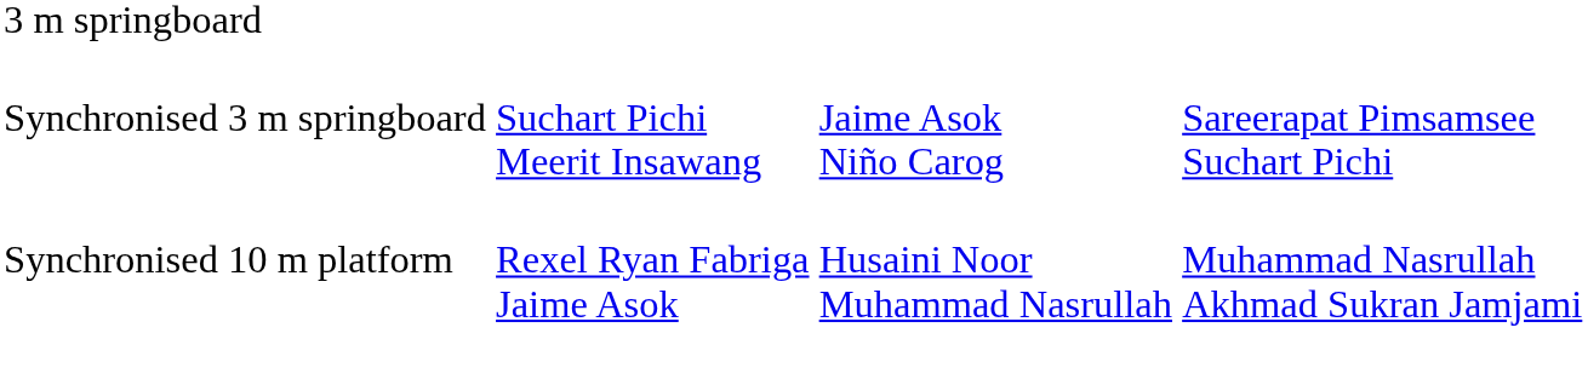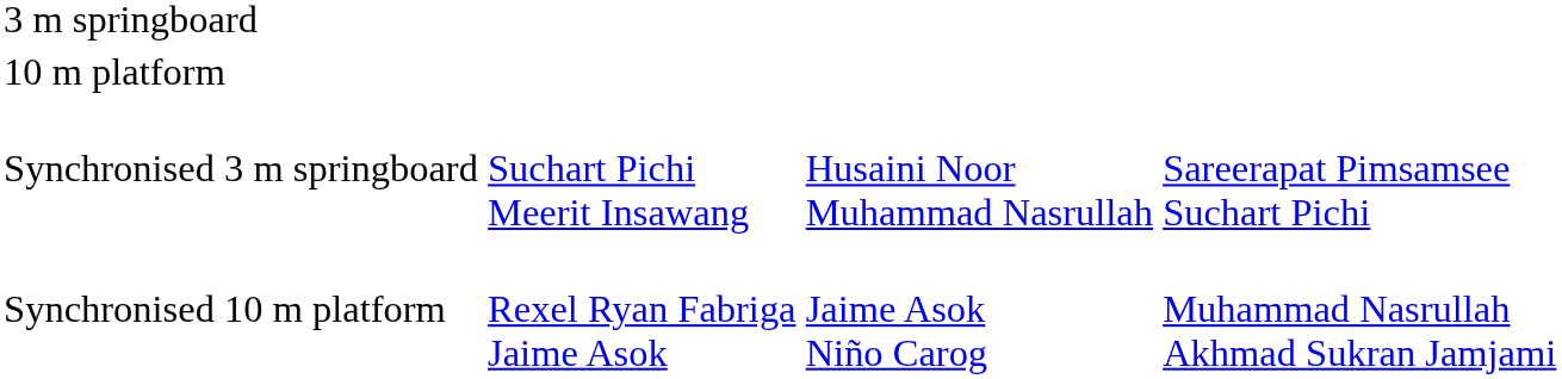 <table>
 <tr>
 <td>3 m springboard</td>
 <td></td>
 <td></td>
 <td></td>
 </tr>
 <tr>
+<td>10 m platform</td>
+<td></td>
+<td></td>
+<td></td>
+</tr>
+<tr>
 <td>Synchronised 3 m springboard</td>
 <td><br><a href='#'>Suchart Pichi</a><br><a href='#'>Meerit Insawang</a></td>
-<td><br><a href='#'>Jaime Asok</a><br><a href='#'>Niño Carog</a></td>
+<td><br><a href='#'>Husaini Noor</a><br><a href='#'>Muhammad Nasrullah</a></td>
 <td><br><a href='#'>Sareerapat Pimsamsee</a><br><a href='#'>Suchart Pichi</a></td>
 </tr>
 <tr>
 <td>Synchronised 10 m platform</td>
 <td><br><a href='#'>Rexel Ryan Fabriga</a><br><a href='#'>Jaime Asok</a></td>
-<td><br><a href='#'>Husaini Noor</a><br><a href='#'>Muhammad Nasrullah</a></td>
+<td><br><a href='#'>Jaime Asok</a><br><a href='#'>Niño Carog</a></td>
 <td><br><a href='#'>Muhammad Nasrullah</a><br><a href='#'>Akhmad Sukran Jamjami</a></td>
 </tr>
 </table>
